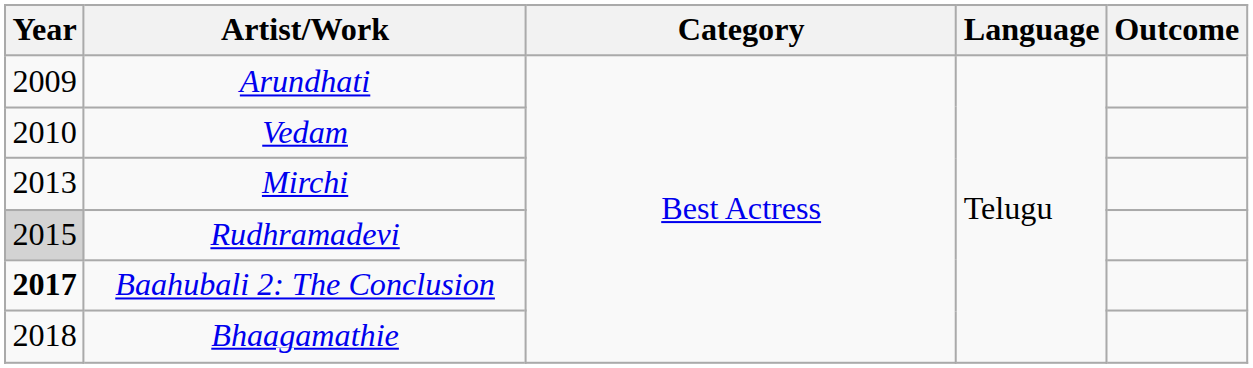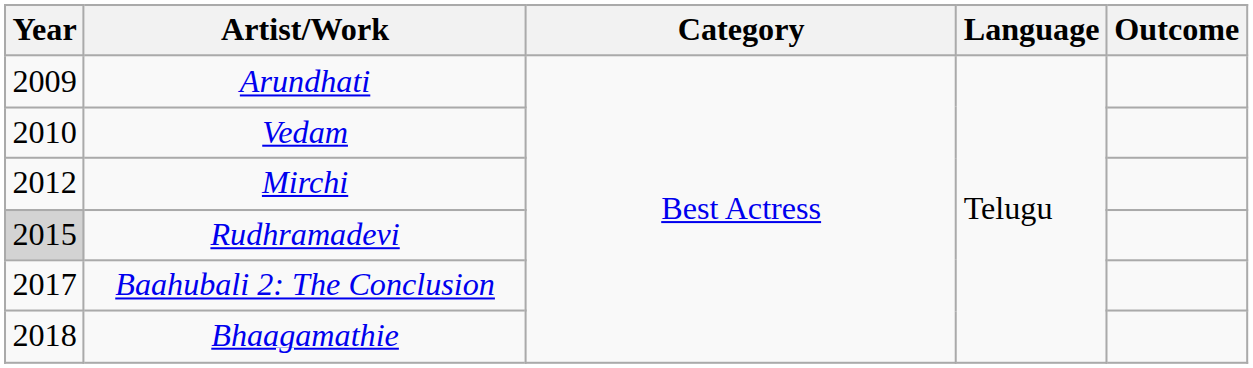 <table class="wikitable" style="width:70%;">
 <tr>
 <th width=5%>Year</th>
 <th style="width:40%;">Artist/Work</th>
 <th style="width:40%;">Category</th>
 <th>Language</th>
 <th>Outcome</th>
 </tr>
 <tr>
 <td style="text-align:left;">2009</td>
 <td style="text-align:center;"><a href='#'><em>Arundhati</em></a></td>
 <td rowspan="6" style="text-align:center;"><a href='#'>Best Actress</a></td>
 <td rowspan="6">Telugu</td>
 <td></td>
 </tr>
 <tr>
 <td>2010</td>
 <td style="text-align:center;"><a href='#'><em>Vedam</em></a></td>
 <td></td>
 </tr>
 <tr>
-<td>2013</td>
+<td>2012</td>
 <td style="text-align:center;"><a href='#'><em>Mirchi</em></a></td>
 <td></td>
 </tr>
 <tr>
 <td style="background: lightgrey; text-align:center;">2015</td>
 <td style="text-align:center;"><a href='#'><em>Rudhramadevi</em></a></td>
 <td></td>
 </tr>
 <tr>
-<td><strong>2017</strong></td>
+<td>2017</td>
 <td style="text-align:center;"><em><a href='#'>Baahubali 2: The Conclusion</a></em></td>
 <td></td>
 </tr>
 <tr>
 <td>2018</td>
 <td style="text-align:center;"><em><a href='#'>Bhaagamathie</a></em></td>
 <td></td>
 </tr>
 </table>
